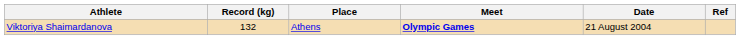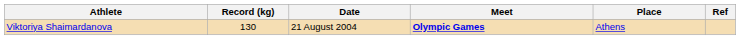 <table class="wikitable" style="font-size:90%; width: 70%;">
 <tr>
 <th width=20%>Athlete</th>
 <th width=8%>Record (kg)</th>
+<th width=12%>Date</th>
+<th width=18%>Meet</th>
 <th width=11%>Place</th>
-<th width=18%>Meet</th>
-<th width=12%>Date</th>
 <th width=3%>Ref</th>
 </tr>
 <tr bgcolor=Wheat>
 <td> <a href='#'>Viktoriya Shaimardanova</a> </td>
-<td align="center">132</td>
+<td align="center">130</td>
+<td>21 August 2004</td>
+<td><strong><a href='#'>Olympic Games</a></strong></td>
 <td><a href='#'>Athens</a></td>
-<td><strong><a href='#'>Olympic Games</a></strong></td>
-<td>21 August 2004</td>
 <td></td>
 </tr>
 </table>
